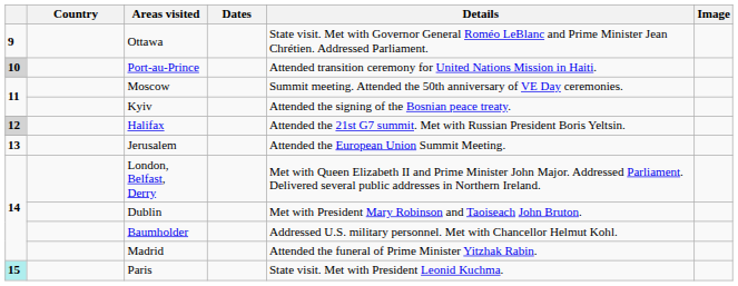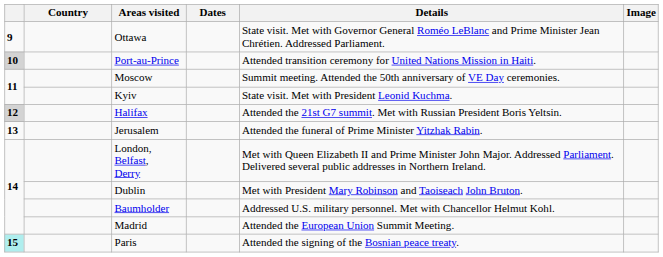 <table class="wikitable sortable" border="1" style="margin: 1em auto 1em auto">
 <tr>
 <th style="width: 3%;"></th>
 <th width=120>Country</th>
 <th width=100>Areas visited</th>
 <th width=70>Dates</th>
 <th width=550>Details</th>
 <th>Image</th>
 </tr>
 <tr>
 <td><strong>9</strong></td>
 <td></td>
 <td>Ottawa</td>
 <td></td>
 <td>State visit. Met with Governor General <a href='#'>Roméo LeBlanc</a> and Prime Minister Jean Chrétien. Addressed Parliament.</td>
 <td></td>
 </tr>
 <tr>
 <td style="background: lightgrey;"><strong>10</strong></td>
 <td></td>
 <td><a href='#'>Port-au-Prince</a></td>
 <td></td>
 <td>Attended transition ceremony for <a href='#'>United Nations Mission in Haiti</a>.</td>
 <td></td>
 </tr>
 <tr>
 <td rowspan=2><strong>11</strong></td>
 <td></td>
 <td>Moscow</td>
 <td></td>
 <td>Summit meeting. Attended the 50th anniversary of <a href='#'>VE Day</a> ceremonies.</td>
 <td></td>
 </tr>
 <tr>
 <td></td>
 <td>Kyiv</td>
 <td></td>
-<td>Attended the signing of the <a href='#'>Bosnian peace treaty</a>.</td>
+<td>State visit. Met with President <a href='#'>Leonid Kuchma</a>.</td>
 <td></td>
 </tr>
 <tr>
 <td style="background: lightgrey;"><strong>12</strong></td>
 <td></td>
 <td><a href='#'>Halifax</a></td>
 <td></td>
 <td>Attended the <a href='#'>21st G7 summit</a>. Met with Russian President Boris Yeltsin.</td>
 <td></td>
 </tr>
 <tr>
 <td><strong>13</strong></td>
 <td></td>
 <td>Jerusalem</td>
 <td></td>
-<td>Attended the <a href='#'>European Union</a> Summit Meeting.</td>
+<td>Attended the funeral of Prime Minister <a href='#'>Yitzhak Rabin</a>.</td>
 <td></td>
 </tr>
 <tr>
 <td rowspan=4><strong>14</strong></td>
 <td></td>
 <td>London,<br><a href='#'>Belfast</a>,<br><a href='#'>Derry</a></td>
 <td></td>
 <td>Met with Queen Elizabeth II and Prime Minister John Major. Addressed <a href='#'>Parliament</a>. Delivered several public addresses in Northern Ireland.</td>
 <td></td>
 </tr>
 <tr>
 <td></td>
 <td>Dublin</td>
 <td></td>
 <td>Met with President <a href='#'>Mary Robinson</a>  and <a href='#'>Taoiseach</a> <a href='#'>John Bruton</a>.</td>
 <td></td>
 </tr>
 <tr>
 <td></td>
 <td><a href='#'>Baumholder</a></td>
 <td></td>
 <td>Addressed U.S. military personnel. Met with Chancellor Helmut Kohl.</td>
 <td></td>
 </tr>
 <tr>
 <td></td>
 <td>Madrid</td>
 <td></td>
-<td>Attended the funeral of Prime Minister <a href='#'>Yitzhak Rabin</a>.</td>
+<td>Attended the <a href='#'>European Union</a> Summit Meeting.</td>
 <td></td>
 </tr>
 <tr>
 <td style="background: paleturquoise;"><strong>15</strong></td>
 <td></td>
 <td>Paris</td>
 <td></td>
-<td>State visit. Met with President <a href='#'>Leonid Kuchma</a>.</td>
+<td>Attended the signing of the <a href='#'>Bosnian peace treaty</a>.</td>
 <td></td>
 </tr>
 </table>
